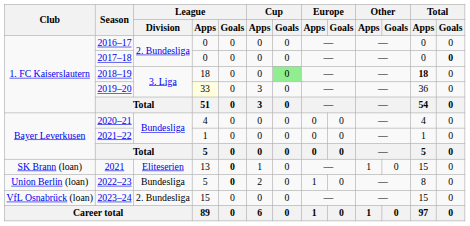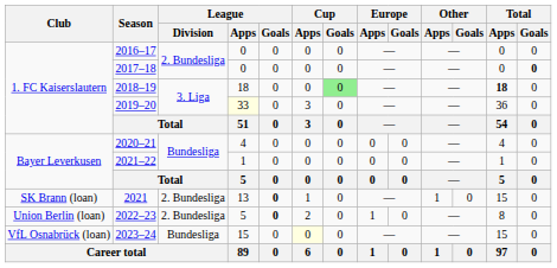 <table class="wikitable" style="text-align: center;">
 <tr>
 <th rowspan=2>Club</th>
 <th rowspan=2>Season</th>
 <th colspan=3>League</th>
 <th colspan=2>Cup</th>
 <th colspan=2>Europe</th>
 <th colspan=2>Other</th>
 <th colspan=2>Total</th>
 </tr>
 <tr>
 <th>Division</th>
 <th>Apps</th>
 <th>Goals</th>
 <th>Apps</th>
 <th>Goals</th>
 <th>Apps</th>
 <th>Goals</th>
 <th>Apps</th>
 <th>Goals</th>
 <th>Apps</th>
 <th>Goals</th>
 </tr>
 <tr>
 <td rowspan="5"><a href='#'>1. FC Kaiserslautern</a></td>
 <td><a href='#'>2016–17</a></td>
 <td rowspan="2"><a href='#'>2. Bundesliga</a></td>
 <td>0</td>
 <td>0</td>
 <td>0</td>
 <td>0</td>
 <td colspan="2">—</td>
 <td colspan="2">—</td>
 <td>0</td>
 <td>0</td>
 </tr>
 <tr>
 <td><a href='#'>2017–18</a></td>
 <td>0</td>
 <td>0</td>
 <td>0</td>
 <td>0</td>
 <td colspan="2">—</td>
 <td colspan="2">—</td>
 <td>0</td>
 <td><strong>0</strong></td>
 </tr>
 <tr>
 <td><a href='#'>2018–19</a></td>
 <td rowspan="2"><a href='#'>3. Liga</a></td>
 <td>18</td>
 <td>0</td>
 <td>0</td>
 <td style="background: lightgreen;">0</td>
 <td colspan="2">—</td>
 <td colspan="2">—</td>
 <td><strong>18</strong></td>
 <td>0</td>
 </tr>
 <tr>
 <td><a href='#'>2019–20</a></td>
 <td style="background: lightyellow;">33</td>
 <td>0</td>
 <td>3</td>
 <td>0</td>
 <td colspan="2">—</td>
 <td colspan="2">—</td>
 <td>36</td>
 <td>0</td>
 </tr>
 <tr>
 <th colspan=2>Total</th>
 <th>51</th>
 <th>0</th>
 <th>3</th>
 <th>0</th>
 <th colspan="2">—</th>
 <th colspan="2">—</th>
 <th>54</th>
 <th>0</th>
 </tr>
 <tr>
 <td rowspan="3"><a href='#'>Bayer Leverkusen</a></td>
 <td><a href='#'>2020–21</a></td>
 <td rowspan="2"><a href='#'>Bundesliga</a></td>
 <td>4</td>
 <td>0</td>
 <td>0</td>
 <td>0</td>
 <td>0</td>
 <td>0</td>
 <td colspan="2">—</td>
 <td>4</td>
 <td>0</td>
 </tr>
 <tr>
 <td><a href='#'>2021–22</a></td>
 <td>1</td>
 <td>0</td>
 <td>0</td>
 <td>0</td>
 <td>0</td>
 <td>0</td>
 <td colspan="2">—</td>
 <td>1</td>
 <td>0</td>
 </tr>
 <tr>
 <th colspan=2>Total</th>
 <th>5</th>
 <th>0</th>
 <th>0</th>
 <th>0</th>
 <th>0</th>
 <th>0</th>
 <th colspan="2">—</th>
 <th>5</th>
 <th>0</th>
 </tr>
 <tr>
 <td><a href='#'>SK Brann</a> (loan)</td>
 <td><a href='#'>2021</a></td>
-<td><a href='#'>Eliteserien</a></td>
+<td>2. Bundesliga</td>
 <td>13</td>
 <td><strong>0</strong></td>
 <td>1</td>
 <td>0</td>
 <td colspan="2">—</td>
 <td>1</td>
 <td>0</td>
 <td>15</td>
 <td>0</td>
 </tr>
 <tr>
 <td><a href='#'>Union Berlin</a> (loan)</td>
 <td><a href='#'>2022–23</a></td>
-<td>Bundesliga</td>
+<td>2. Bundesliga</td>
 <td>5</td>
 <td><strong>0</strong></td>
 <td>2</td>
 <td>0</td>
 <td>1</td>
 <td>0</td>
 <td colspan="2">—</td>
 <td>8</td>
 <td>0</td>
 </tr>
 <tr>
 <td><a href='#'>VfL Osnabrück</a> (loan)</td>
 <td><a href='#'>2023–24</a></td>
-<td>2. Bundesliga</td>
+<td>Bundesliga</td>
 <td>15</td>
 <td>0</td>
-<td>0</td>
+<td style="background: lightyellow;">0</td>
 <td>0</td>
 <td colspan="2">—</td>
 <td colspan="2">—</td>
 <td>15</td>
 <td>0</td>
 </tr>
 <tr>
 <th colspan=3>Career total</th>
 <th>89</th>
 <th>0</th>
 <th>6</th>
 <th>0</th>
 <th>1</th>
 <th>0</th>
 <th>1</th>
 <th>0</th>
 <th>97</th>
 <th>0</th>
 </tr>
 </table>
